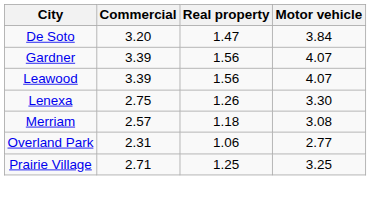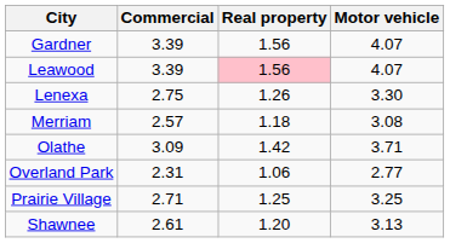 <table class="wikitable" style="text-align:center;">
 <tr>
 <th>City</th>
 <th>Commercial</th>
 <th>Real property</th>
 <th>Motor vehicle</th>
-</tr>
-<tr>
-<td><a href='#'>De Soto</a></td>
-<td>3.20</td>
-<td>1.47</td>
-<td>3.84</td>
 </tr>
 <tr>
 <td><a href='#'>Gardner</a></td>
 <td>3.39</td>
 <td>1.56</td>
 <td>4.07</td>
 </tr>
 <tr>
 <td><a href='#'>Leawood</a></td>
 <td>3.39</td>
-<td>1.56</td>
+<td style="background: pink;">1.56</td>
 <td>4.07</td>
 </tr>
 <tr>
 <td><a href='#'>Lenexa</a></td>
 <td>2.75</td>
 <td>1.26</td>
 <td>3.30</td>
 </tr>
 <tr>
 <td><a href='#'>Merriam</a></td>
 <td>2.57</td>
 <td>1.18</td>
 <td>3.08</td>
 </tr>
 <tr>
+<td><a href='#'>Olathe</a></td>
+<td>3.09</td>
+<td>1.42</td>
+<td>3.71</td>
+</tr>
+<tr>
 <td><a href='#'>Overland Park</a></td>
 <td>2.31</td>
 <td>1.06</td>
 <td>2.77</td>
 </tr>
 <tr>
 <td><a href='#'>Prairie Village</a></td>
 <td>2.71</td>
 <td>1.25</td>
 <td>3.25</td>
 </tr>
+<tr>
+<td><a href='#'>Shawnee</a></td>
+<td>2.61</td>
+<td>1.20</td>
+<td>3.13</td>
+</tr>
 </table>
